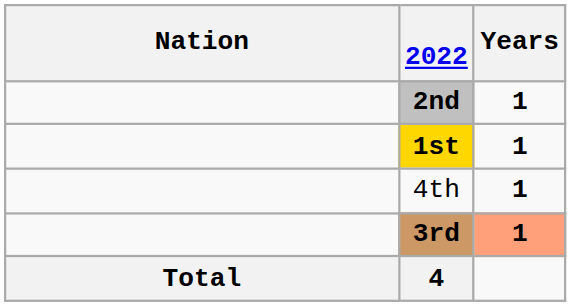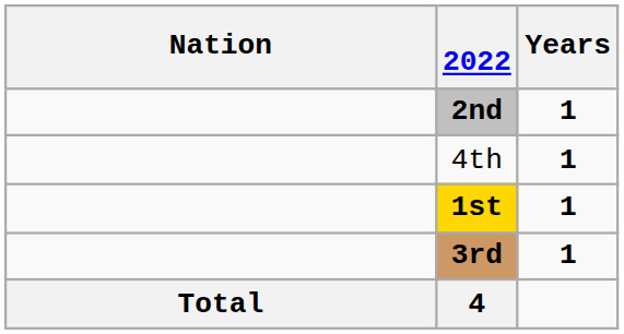 <table class="wikitable" style="text-align:center; font-size:90%">
 <tr>
 <th width=170>Nation</th>
 <th><br><a href='#'>2022</a></th>
 <th>Years</th>
 </tr>
 <tr>
 <td align=left></td>
 <td bgcolor=silver><strong>2nd</strong></td>
 <td><strong>1</strong></td>
 </tr>
 <tr>
 <td align=left></td>
+<td>4th</td>
+<td><strong>1</strong></td>
+</tr>
+<tr>
+<td align=left></td>
 <td bgcolor=gold><strong>1st</strong></td>
 <td><strong>1</strong></td>
 </tr>
 <tr>
 <td align=left></td>
-<td>4th</td>
+<td bgcolor=#cc9966><strong>3rd</strong></td>
 <td><strong>1</strong></td>
-</tr>
-<tr>
-<td align=left></td>
-<td bgcolor=#cc9966><strong>3rd</strong></td>
-<td style="background: lightsalmon;"><strong>1</strong></td>
 </tr>
 <tr>
 <th>Total</th>
 <th>4</th>
 </tr>
 </table>
